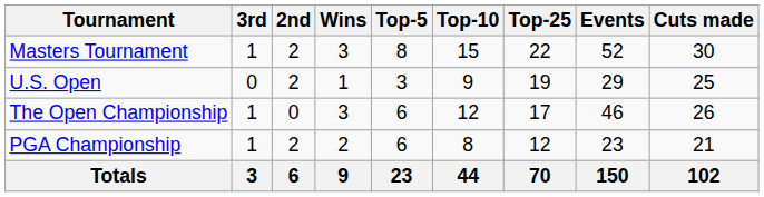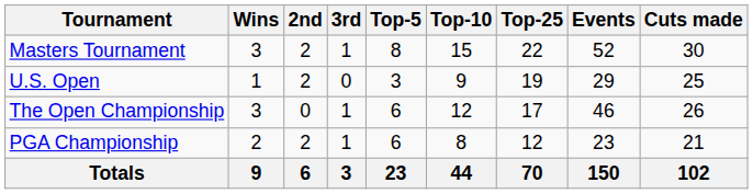 <table class=wikitable style=text-align:center>
 <tr>
 <th>Tournament</th>
+<th>Wins</th>
+<th>2nd</th>
 <th>3rd</th>
-<th>2nd</th>
-<th>Wins</th>
 <th>Top-5</th>
 <th>Top-10</th>
 <th>Top-25</th>
 <th>Events</th>
 <th>Cuts made</th>
 </tr>
 <tr>
 <td align=left><a href='#'>Masters Tournament</a></td>
+<td>3</td>
+<td>2</td>
 <td>1</td>
-<td>2</td>
-<td>3</td>
 <td>8</td>
 <td>15</td>
 <td>22</td>
 <td>52</td>
 <td>30</td>
 </tr>
 <tr>
 <td align=left><a href='#'>U.S. Open</a></td>
+<td>1</td>
+<td>2</td>
 <td>0</td>
-<td>2</td>
-<td>1</td>
 <td>3</td>
 <td>9</td>
 <td>19</td>
 <td>29</td>
 <td>25</td>
 </tr>
 <tr>
 <td align=left><a href='#'>The Open Championship</a></td>
+<td>3</td>
+<td>0</td>
 <td>1</td>
-<td>0</td>
-<td>3</td>
 <td>6</td>
 <td>12</td>
 <td>17</td>
 <td>46</td>
 <td>26</td>
 </tr>
 <tr>
 <td align=left><a href='#'>PGA Championship</a></td>
-<td>1</td>
 <td>2</td>
 <td>2</td>
+<td>1</td>
 <td>6</td>
 <td>8</td>
 <td>12</td>
 <td>23</td>
 <td>21</td>
 </tr>
 <tr>
 <th>Totals</th>
+<th>9</th>
+<th>6</th>
 <th>3</th>
-<th>6</th>
-<th>9</th>
 <th>23</th>
 <th>44</th>
 <th>70</th>
 <th>150</th>
 <th>102</th>
 </tr>
 </table>
